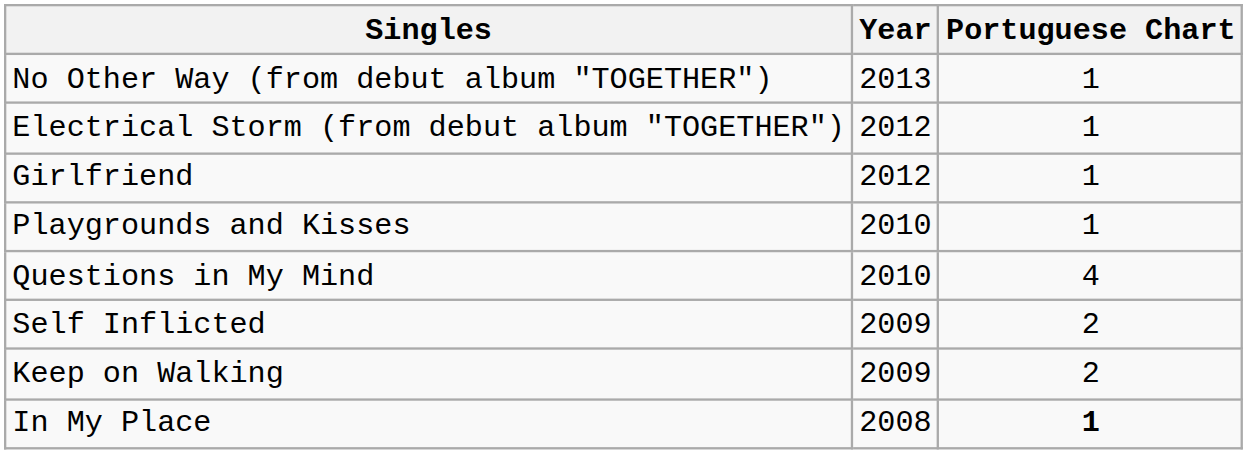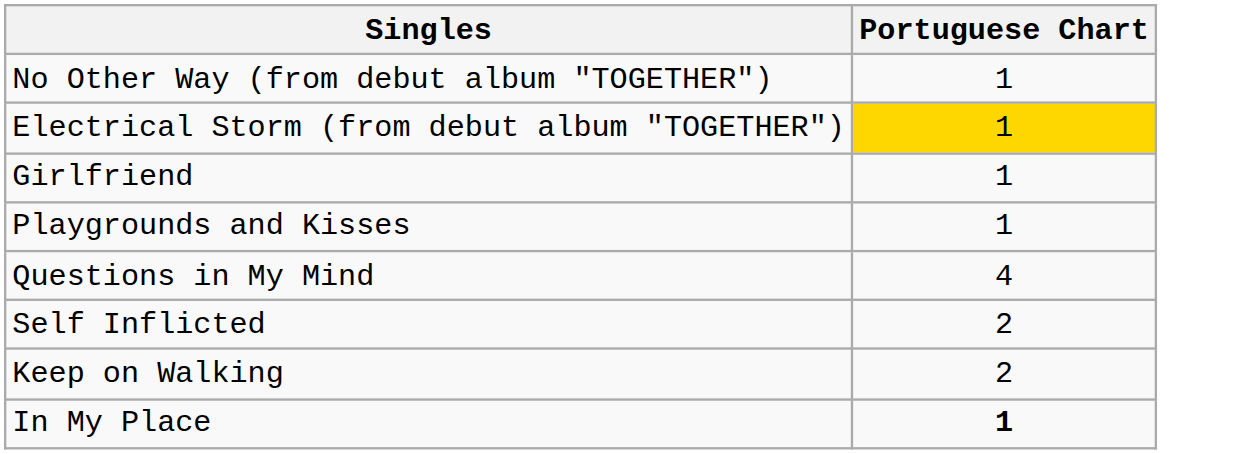 <table class="wikitable">
 <tr>
 <th>Singles</th>
-<th>Year</th>
 <th>Portuguese Chart</th>
 </tr>
 <tr>
 <td>No Other Way (from debut album "TOGETHER")</td>
-<td>2013</td>
 <td style="text-align:center;">1</td>
 </tr>
 <tr>
 <td>Electrical Storm (from debut album "TOGETHER")</td>
-<td>2012</td>
-<td style="text-align:center;">1</td>
+<td style="background: gold; text-align:center;">1</td>
 </tr>
 <tr>
 <td>Girlfriend</td>
-<td>2012</td>
 <td style="text-align:center;">1</td>
 </tr>
 <tr>
 <td>Playgrounds and Kisses</td>
-<td>2010</td>
 <td style="text-align:center;">1</td>
 </tr>
 <tr>
 <td>Questions in My Mind</td>
-<td>2010</td>
 <td style="text-align:center;">4</td>
 </tr>
 <tr>
 <td>Self Inflicted</td>
-<td>2009</td>
 <td style="text-align:center;">2</td>
 </tr>
 <tr>
 <td>Keep on Walking</td>
-<td>2009</td>
 <td style="text-align:center;">2</td>
 </tr>
 <tr>
 <td>In My Place</td>
-<td>2008</td>
 <td style="text-align:center;"><strong>1</strong></td>
 </tr>
 </table>
